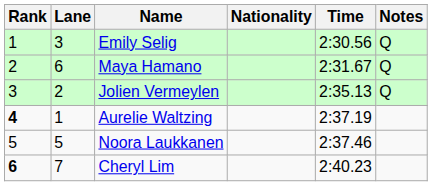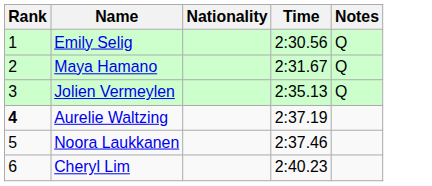 <table class="wikitable">
 <tr>
 <th>Rank</th>
-<th>Lane</th>
 <th>Name</th>
 <th>Nationality</th>
 <th>Time</th>
 <th>Notes</th>
 </tr>
 <tr bgcolor=ccffcc>
 <td>1</td>
-<td>3</td>
 <td><a href='#'>Emily Selig</a></td>
 <td></td>
 <td>2:30.56</td>
 <td>Q</td>
 </tr>
 <tr bgcolor=ccffcc>
 <td>2</td>
-<td>6</td>
 <td><a href='#'>Maya Hamano</a></td>
 <td></td>
 <td>2:31.67</td>
 <td>Q</td>
 </tr>
 <tr bgcolor=ccffcc>
 <td>3</td>
-<td>2</td>
 <td><a href='#'>Jolien Vermeylen</a></td>
 <td></td>
 <td>2:35.13</td>
 <td>Q</td>
 </tr>
 <tr>
 <td><strong>4</strong></td>
-<td>1</td>
 <td><a href='#'>Aurelie Waltzing</a></td>
 <td></td>
 <td>2:37.19</td>
 <td></td>
 </tr>
 <tr>
 <td>5</td>
-<td>5</td>
 <td><a href='#'>Noora Laukkanen</a></td>
 <td></td>
 <td>2:37.46</td>
 <td></td>
 </tr>
 <tr>
-<td><strong>6</strong></td>
-<td>7</td>
+<td>6</td>
 <td><a href='#'>Cheryl Lim</a></td>
 <td></td>
 <td>2:40.23</td>
 <td></td>
 </tr>
 </table>
